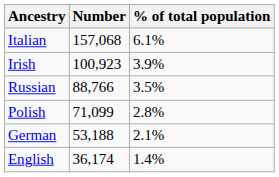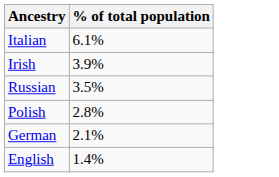 <table class="wikitable">
 <tr>
 <th>Ancestry</th>
-<th>Number</th>
 <th>% of total population</th>
 </tr>
 <tr>
 <td><a href='#'>Italian</a></td>
-<td>157,068</td>
 <td>6.1%</td>
 </tr>
 <tr>
 <td><a href='#'>Irish</a></td>
-<td>100,923</td>
 <td>3.9%</td>
 </tr>
 <tr>
 <td><a href='#'>Russian</a></td>
-<td>88,766</td>
 <td>3.5%</td>
 </tr>
 <tr>
 <td><a href='#'>Polish</a></td>
-<td>71,099</td>
 <td>2.8%</td>
 </tr>
 <tr>
 <td><a href='#'>German</a></td>
-<td>53,188</td>
 <td>2.1%</td>
 </tr>
 <tr>
 <td><a href='#'>English</a></td>
-<td>36,174</td>
 <td>1.4%</td>
 </tr>
 </table>
